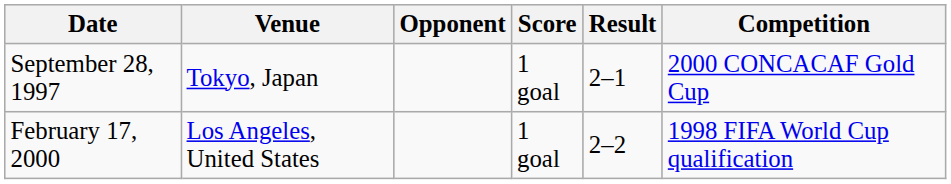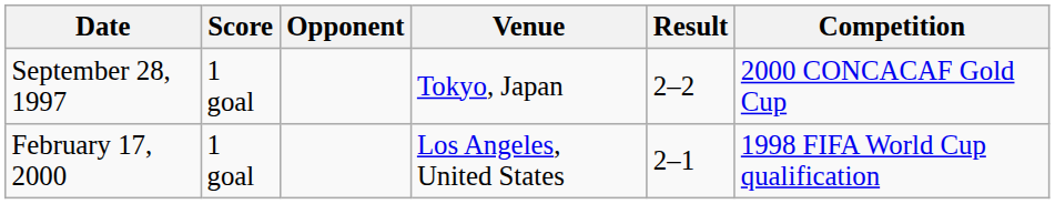 <table class="wikitable">
 <tr>
 <th>Date</th>
+<th>Score</th>
+<th>Opponent</th>
 <th>Venue</th>
-<th>Opponent</th>
-<th>Score</th>
 <th>Result</th>
 <th>Competition</th>
 </tr>
 <tr>
 <td>September 28, 1997</td>
+<td>1 goal</td>
+<td></td>
 <td><a href='#'>Tokyo</a>, Japan</td>
-<td></td>
-<td>1 goal</td>
-<td>2–1</td>
+<td>2–2</td>
 <td><a href='#'>2000 CONCACAF Gold Cup</a></td>
 </tr>
 <tr>
 <td>February 17, 2000</td>
+<td>1 goal</td>
+<td></td>
 <td><a href='#'>Los Angeles</a>, United States</td>
-<td></td>
-<td>1 goal</td>
-<td>2–2</td>
+<td>2–1</td>
 <td><a href='#'>1998 FIFA World Cup qualification</a></td>
 </tr>
 </table>
